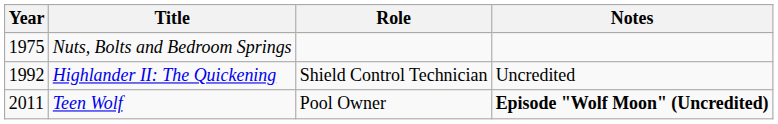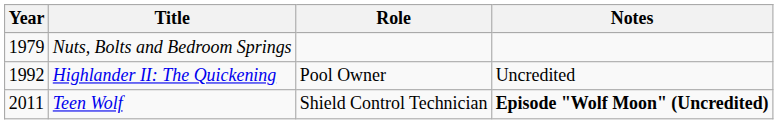 <table class="wikitable">
 <tr>
 <th>Year</th>
 <th>Title</th>
 <th>Role</th>
 <th>Notes</th>
 </tr>
 <tr>
-<td>1975</td>
+<td>1979</td>
 <td><em>Nuts, Bolts and Bedroom Springs</em></td>
 <td></td>
 <td></td>
 </tr>
 <tr>
 <td>1992</td>
 <td><em><a href='#'>Highlander II: The Quickening</a></em></td>
-<td>Shield Control Technician</td>
+<td>Pool Owner</td>
 <td>Uncredited</td>
 </tr>
 <tr>
 <td>2011</td>
 <td><em><a href='#'>Teen Wolf</a></em></td>
-<td>Pool Owner</td>
+<td>Shield Control Technician</td>
 <td><strong>Episode "Wolf Moon" (Uncredited)</strong></td>
 </tr>
 </table>
